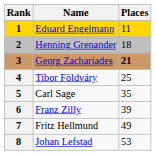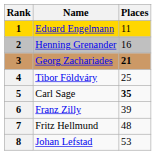 <table class="wikitable">
 <tr>
 <th>Rank</th>
 <th>Name</th>
 <th>Places</th>
 </tr>
 <tr bgcolor="gold">
 <td align="center"><strong>1</strong></td>
 <td> <a href='#'>Eduard Engelmann</a></td>
 <td>11</td>
 </tr>
 <tr bgcolor="silver">
 <td align="center"><strong>2</strong></td>
 <td> <a href='#'>Henning Grenander</a></td>
-<td>18</td>
+<td>16</td>
 </tr>
 <tr bgcolor="cc9966">
 <td align="center"><strong>3</strong></td>
 <td> <a href='#'>Georg Zachariades</a></td>
 <td><strong>21</strong></td>
 </tr>
 <tr>
 <th>4</th>
 <td> <a href='#'>Tibor Földváry</a></td>
 <td>25</td>
 </tr>
 <tr>
 <th>5</th>
 <td> Carl Sage</td>
-<td>35</td>
+<td><strong>35</strong></td>
 </tr>
 <tr>
 <th>6</th>
 <td> <a href='#'>Franz Zilly</a></td>
 <td>39</td>
 </tr>
 <tr>
 <th>7</th>
 <td> Fritz Hellmund</td>
-<td>49</td>
+<td>48</td>
 </tr>
 <tr>
 <th>8</th>
 <td> <a href='#'>Johan Lefstad</a></td>
 <td>53</td>
 </tr>
 </table>
